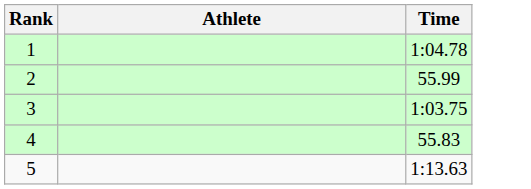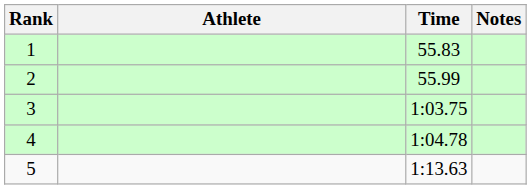 <table class="wikitable" style="text-align:center">
 <tr>
 <th>Rank</th>
 <th Style="width:18em">Athlete</th>
 <th>Time</th>
+<th>Notes</th>
 </tr>
 <tr style="background:#cfc">
 <td>1</td>
 <td style="text-align:left"></td>
-<td>1:04.78</td>
+<td>55.83</td>
+<td></td>
 </tr>
 <tr style="background:#cfc">
 <td>2</td>
 <td style="text-align:left"></td>
 <td>55.99</td>
+<td></td>
 </tr>
 <tr style="background:#cfc">
 <td>3</td>
 <td style="text-align:left"></td>
 <td>1:03.75</td>
+<td></td>
 </tr>
 <tr style="background:#cfc">
 <td>4</td>
 <td style="text-align:left"></td>
-<td>55.83</td>
+<td>1:04.78</td>
+<td></td>
 </tr>
 <tr>
 <td>5</td>
 <td style="text-align:left"></td>
 <td>1:13.63</td>
+<td></td>
 </tr>
 </table>
